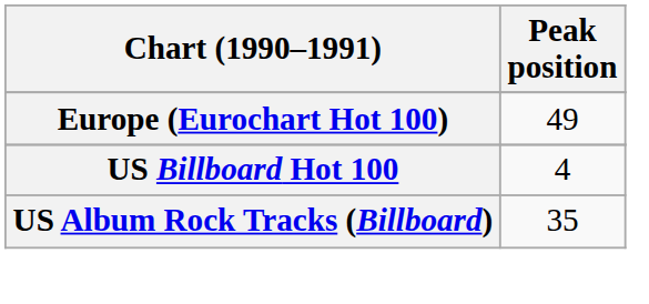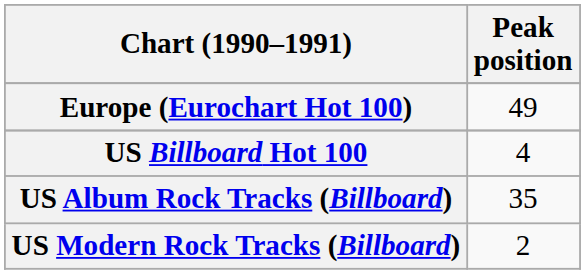 <table class="wikitable sortable plainrowheaders" style="text-align:center">
 <tr>
 <th scope="col">Chart (1990–1991)</th>
 <th scope="col">Peak<br>position</th>
 </tr>
 <tr>
 </tr>
 <tr>
 </tr>
 <tr>
 <th scope="row">Europe (<a href='#'>Eurochart Hot 100</a>)</th>
 <td>49</td>
 </tr>
 <tr>
 </tr>
 <tr>
 </tr>
 <tr>
 </tr>
 <tr>
 <th scope="row">US <a href='#'><em>Billboard</em> Hot 100</a></th>
 <td>4</td>
 </tr>
 <tr>
 <th scope="row">US <a href='#'>Album Rock Tracks</a> (<em><a href='#'>Billboard</a></em>)</th>
 <td>35</td>
 </tr>
+<tr>
+<th scope="row">US <a href='#'>Modern Rock Tracks</a> (<em><a href='#'>Billboard</a></em>)</th>
+<td>2</td>
+</tr>
 </table>
